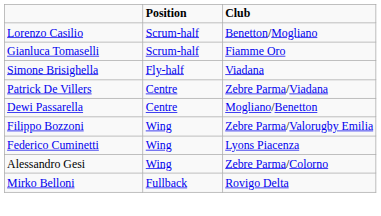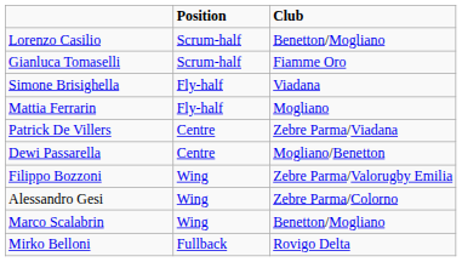 <table class="wikitable" style="text-align:left">
 <tr>
 <td style="width:180px"></td>
 <td style="width:100px"><strong>Position</strong></td>
 <td style="width:200px"><strong>Club</strong></td>
 </tr>
 <tr>
 <td><a href='#'>Lorenzo Casilio</a></td>
 <td><a href='#'>Scrum-half</a></td>
 <td> <a href='#'>Benetton</a>/<a href='#'>Mogliano</a></td>
 </tr>
 <tr>
 <td><a href='#'>Gianluca Tomaselli</a></td>
 <td><a href='#'>Scrum-half</a></td>
 <td> <a href='#'>Fiamme Oro</a></td>
 </tr>
 <tr>
 <td><a href='#'>Simone Brisighella</a></td>
 <td><a href='#'>Fly-half</a></td>
 <td> <a href='#'>Viadana</a></td>
 </tr>
 <tr>
+<td><a href='#'>Mattia Ferrarin</a></td>
+<td><a href='#'>Fly-half</a></td>
+<td> <a href='#'>Mogliano</a></td>
+</tr>
+<tr>
 <td><a href='#'>Patrick De Villers</a></td>
 <td><a href='#'>Centre</a></td>
 <td> <a href='#'>Zebre Parma</a>/<a href='#'>Viadana</a></td>
 </tr>
 <tr>
 <td><a href='#'>Dewi Passarella</a></td>
 <td><a href='#'>Centre</a></td>
 <td> <a href='#'>Mogliano</a>/<a href='#'>Benetton</a></td>
 </tr>
 <tr>
 <td><a href='#'>Filippo Bozzoni</a></td>
 <td><a href='#'>Wing</a></td>
 <td> <a href='#'>Zebre Parma</a>/<a href='#'>Valorugby Emilia</a></td>
 </tr>
 <tr>
-<td><a href='#'>Federico Cuminetti</a></td>
-<td><a href='#'>Wing</a></td>
-<td> <a href='#'>Lyons Piacenza</a></td>
-</tr>
-<tr>
 <td>Alessandro Gesi</td>
 <td><a href='#'>Wing</a></td>
 <td> <a href='#'>Zebre Parma</a>/<a href='#'>Colorno</a></td>
+</tr>
+<tr>
+<td><a href='#'>Marco Scalabrin</a></td>
+<td><a href='#'>Wing</a></td>
+<td> <a href='#'>Benetton</a>/<a href='#'>Mogliano</a></td>
 </tr>
 <tr>
 <td><a href='#'>Mirko Belloni</a></td>
 <td><a href='#'>Fullback</a></td>
 <td> <a href='#'>Rovigo Delta</a></td>
 </tr>
 </table>
